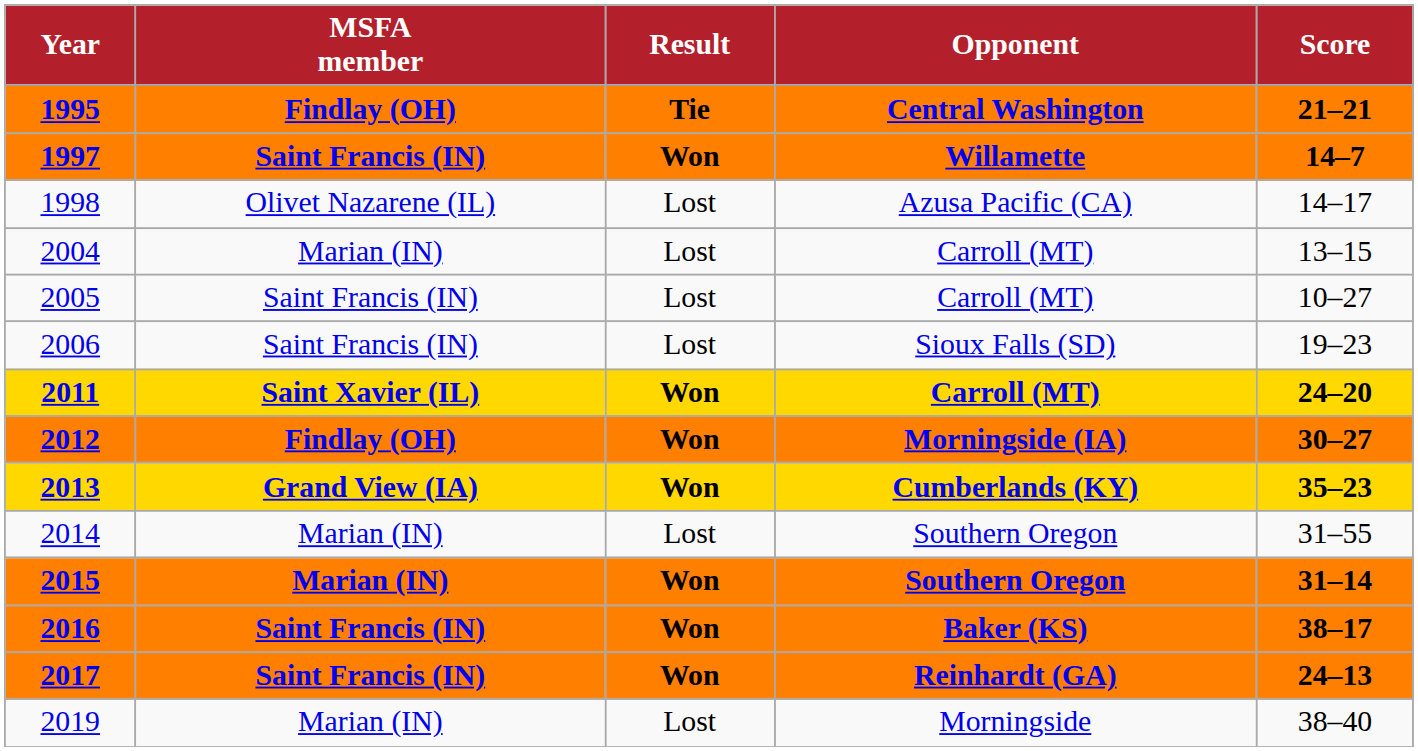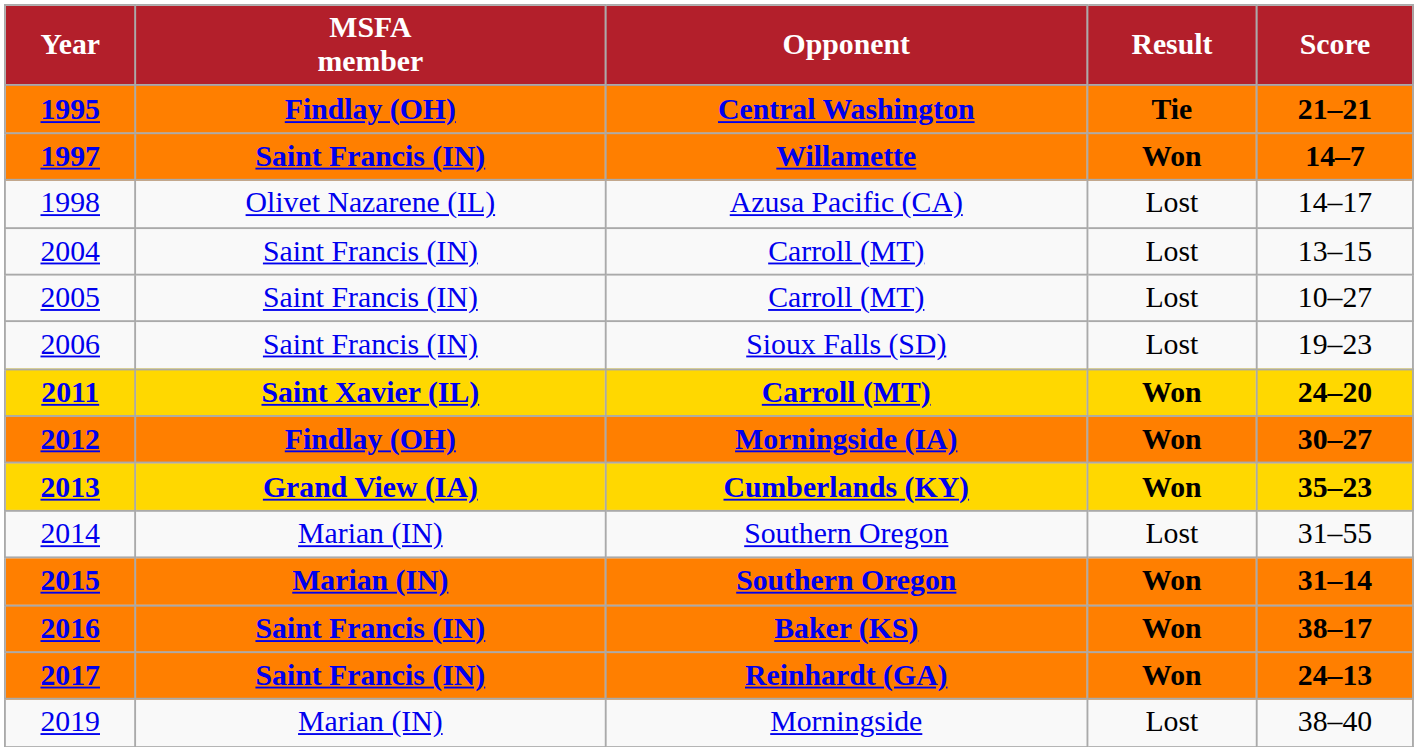 <table class="wikitable" style="width:60%;">
 <tr>
 <th style="background:#b31f2b; color:white;">Year</th>
 <th style="background:#b31f2b; color:white;">MSFA<br>member</th>
+<th style="background:#b31f2b; color:white;">Opponent</th>
 <th style="background:#b31f2b; color:white;">Result</th>
-<th style="background:#b31f2b; color:white;">Opponent</th>
 <th style="background:#b31f2b; color:white;">Score</th>
 </tr>
 <tr style="background:#ff7f00; text-align:center;">
 <td><a href='#'><strong>1995</strong></a></td>
 <td><a href='#'><strong>Findlay (OH)</strong></a></td>
+<td><a href='#'><strong>Central Washington</strong></a></td>
 <td><strong>Tie</strong></td>
-<td><a href='#'><strong>Central Washington</strong></a></td>
 <td><strong>21–21</strong></td>
 </tr>
 <tr style="background:#ff7f00; text-align:center;">
 <td><a href='#'><strong>1997</strong></a></td>
 <td><a href='#'><strong>Saint Francis (IN)</strong></a></td>
+<td><a href='#'><strong>Willamette</strong></a></td>
 <td><strong>Won</strong></td>
-<td><a href='#'><strong>Willamette</strong></a></td>
 <td><strong>14–7</strong></td>
 </tr>
 <tr style="text-align:center;">
 <td><a href='#'>1998</a></td>
 <td><a href='#'>Olivet Nazarene (IL)</a></td>
+<td><a href='#'>Azusa Pacific (CA)</a></td>
 <td>Lost</td>
-<td><a href='#'>Azusa Pacific (CA)</a></td>
 <td>14–17</td>
 </tr>
 <tr style="text-align:center;">
 <td><a href='#'>2004</a></td>
-<td><a href='#'>Marian (IN)</a></td>
+<td><a href='#'>Saint Francis (IN)</a></td>
+<td><a href='#'>Carroll (MT)</a></td>
 <td>Lost</td>
-<td><a href='#'>Carroll (MT)</a></td>
 <td>13–15 </td>
 </tr>
 <tr style="text-align:center;">
 <td><a href='#'>2005</a></td>
 <td><a href='#'>Saint Francis (IN)</a></td>
+<td><a href='#'>Carroll (MT)</a></td>
 <td>Lost</td>
-<td><a href='#'>Carroll (MT)</a></td>
 <td>10–27</td>
 </tr>
 <tr style="text-align:center;">
 <td><a href='#'>2006</a></td>
 <td><a href='#'>Saint Francis (IN)</a></td>
+<td><a href='#'>Sioux Falls (SD)</a></td>
 <td>Lost</td>
-<td><a href='#'>Sioux Falls (SD)</a></td>
 <td>19–23</td>
 </tr>
 <tr style="background:#ffd800; text-align:center;">
 <td><a href='#'><strong>2011</strong></a></td>
 <td><a href='#'><strong>Saint Xavier (IL)</strong></a></td>
+<td><a href='#'><strong>Carroll (MT)</strong></a></td>
 <td><strong>Won</strong></td>
-<td><a href='#'><strong>Carroll (MT)</strong></a></td>
 <td><strong>24–20</strong></td>
 </tr>
 <tr style="background:#ff7f00; text-align:center;">
 <td><a href='#'><strong>2012</strong></a></td>
 <td><a href='#'><strong>Findlay (OH)</strong></a></td>
+<td><a href='#'><strong>Morningside (IA)</strong></a></td>
 <td><strong>Won</strong></td>
-<td><a href='#'><strong>Morningside (IA)</strong></a></td>
 <td><strong>30–27 </strong></td>
 </tr>
 <tr style="background:#ffd800; text-align:center;">
 <td><a href='#'><strong>2013</strong></a></td>
 <td><a href='#'><strong>Grand View (IA)</strong></a></td>
+<td><a href='#'><strong>Cumberlands (KY)</strong></a></td>
 <td><strong>Won</strong></td>
-<td><a href='#'><strong>Cumberlands (KY)</strong></a></td>
 <td><strong>35–23</strong></td>
 </tr>
 <tr style="text-align:center;">
 <td><a href='#'>2014</a></td>
 <td><a href='#'>Marian (IN)</a></td>
+<td><a href='#'>Southern Oregon</a></td>
 <td>Lost</td>
-<td><a href='#'>Southern Oregon</a></td>
 <td>31–55</td>
 </tr>
 <tr style="background:#ff7f00; text-align:center;">
 <td><a href='#'><strong>2015</strong></a></td>
 <td><a href='#'><strong>Marian (IN)</strong></a></td>
+<td><a href='#'><strong>Southern Oregon</strong></a></td>
 <td><strong>Won</strong></td>
-<td><a href='#'><strong>Southern Oregon</strong></a></td>
 <td><strong>31–14</strong></td>
 </tr>
 <tr style="background:#ff7f00; text-align:center;">
 <td><a href='#'><strong>2016</strong></a></td>
 <td><a href='#'><strong>Saint Francis (IN)</strong></a></td>
+<td><strong><a href='#'>Baker (KS)</a></strong></td>
 <td><strong>Won</strong></td>
-<td><strong><a href='#'>Baker (KS)</a></strong></td>
 <td><strong>38–17</strong></td>
 </tr>
 <tr style="background:#ff7f00; text-align:center;">
 <td><a href='#'><strong>2017</strong></a></td>
 <td><a href='#'><strong>Saint Francis (IN)</strong></a></td>
+<td><a href='#'><strong>Reinhardt (GA)</strong></a></td>
 <td><strong>Won</strong></td>
-<td><a href='#'><strong>Reinhardt (GA)</strong></a></td>
 <td><strong>24–13</strong></td>
 </tr>
 <tr style="text-align:center;">
 <td><a href='#'>2019</a></td>
 <td><a href='#'>Marian (IN)</a></td>
+<td><a href='#'>Morningside</a></td>
 <td>Lost</td>
-<td><a href='#'>Morningside</a></td>
 <td>38–40</td>
 </tr>
 </table>
